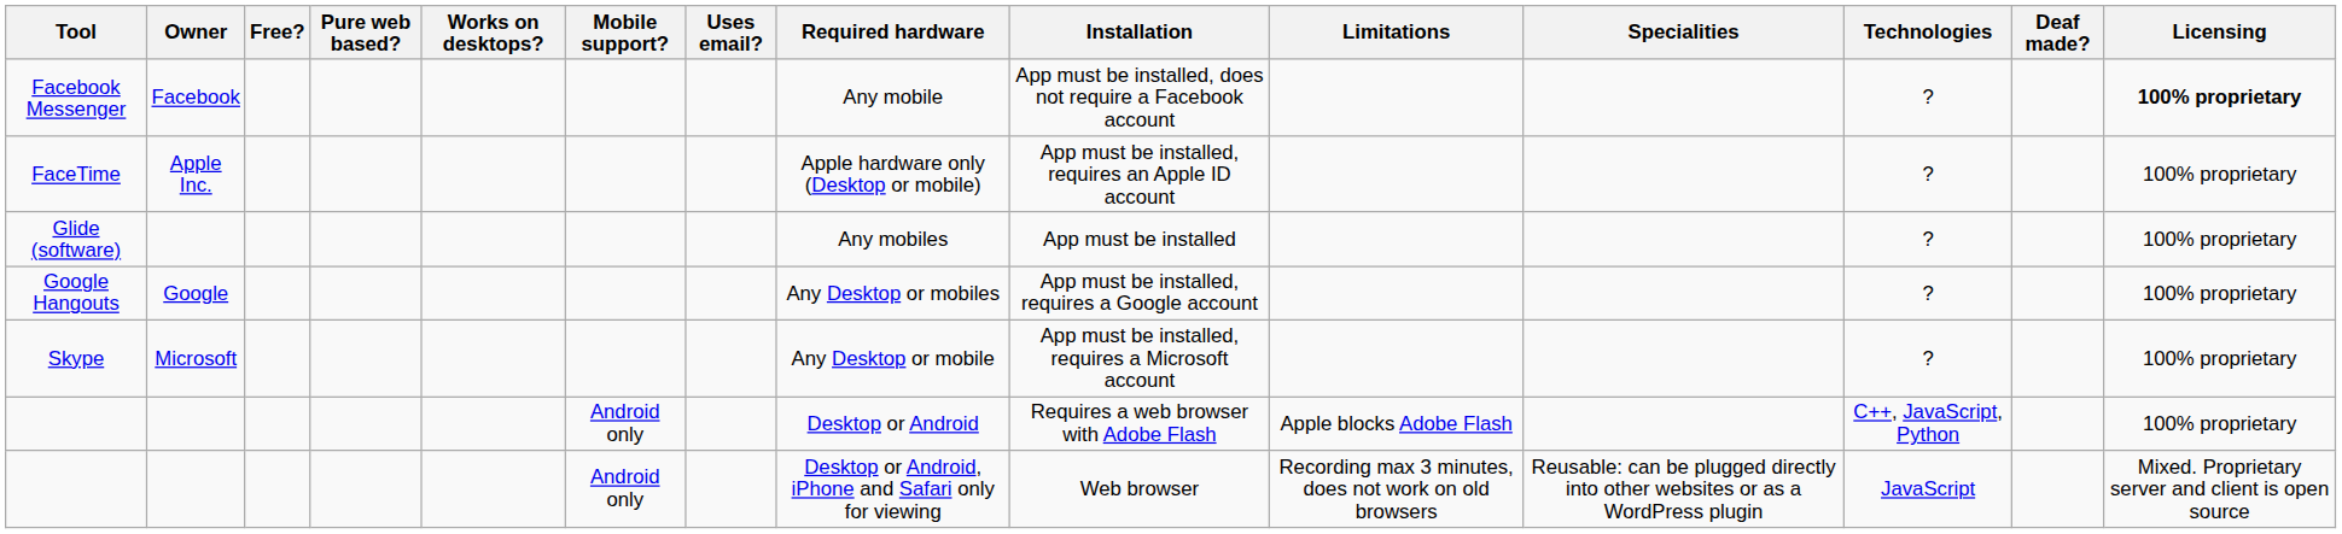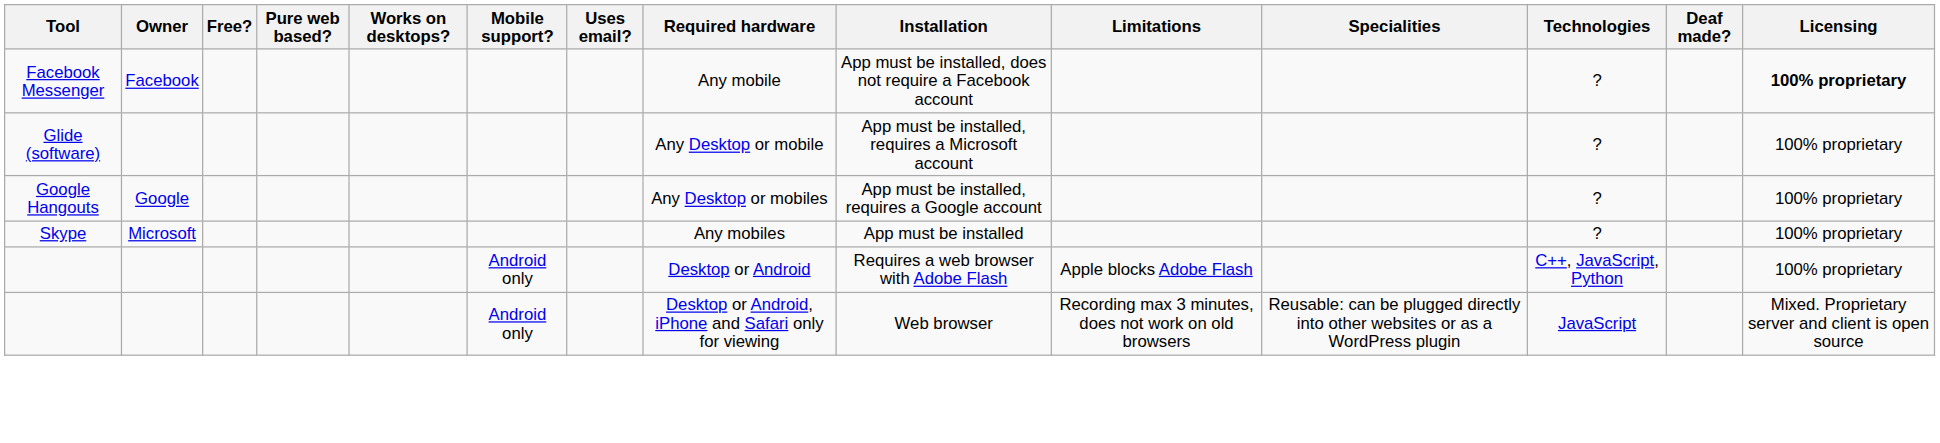 <table class="wikitable sortable" style="text-align: center; font-size: 85%; width: auto; table-layout: fixed;">
 <tr>
 <th>Tool</th>
 <th>Owner</th>
 <th>Free?</th>
 <th>Pure web based?</th>
 <th>Works on desktops?</th>
 <th>Mobile support?</th>
 <th>Uses email?</th>
 <th>Required hardware</th>
 <th>Installation</th>
 <th>Limitations</th>
 <th>Specialities</th>
 <th>Technologies</th>
 <th>Deaf made?</th>
 <th>Licensing</th>
 </tr>
 <tr>
 <td><a href='#'>Facebook Messenger</a></td>
 <td><a href='#'>Facebook</a></td>
 <td></td>
 <td></td>
 <td></td>
 <td></td>
 <td></td>
 <td>Any mobile</td>
 <td>App must be installed, does not require a Facebook account</td>
 <td></td>
 <td></td>
 <td>?</td>
 <td></td>
 <td><strong>100% proprietary</strong></td>
 </tr>
 <tr>
-<td><a href='#'>FaceTime</a></td>
-<td><a href='#'>Apple Inc.</a></td>
-<td></td>
-<td></td>
-<td></td>
-<td></td>
-<td></td>
-<td>Apple hardware only (<a href='#'>Desktop</a> or mobile)</td>
-<td>App must be installed, requires an Apple ID account</td>
-<td></td>
-<td></td>
-<td>?</td>
-<td></td>
-<td>100% proprietary</td>
-</tr>
-<tr>
 <td><a href='#'>Glide (software)</a></td>
 <td></td>
 <td></td>
 <td></td>
 <td></td>
 <td></td>
 <td></td>
-<td>Any mobiles</td>
-<td>App must be installed</td>
+<td>Any <a href='#'>Desktop</a> or mobile</td>
+<td>App must be installed, requires a Microsoft account</td>
 <td></td>
 <td></td>
 <td>?</td>
 <td></td>
 <td>100% proprietary</td>
 </tr>
 <tr>
 <td><a href='#'>Google Hangouts</a></td>
 <td><a href='#'>Google</a></td>
 <td></td>
 <td></td>
 <td></td>
 <td></td>
 <td></td>
 <td>Any <a href='#'>Desktop</a> or mobiles</td>
 <td>App must be installed, requires a Google account</td>
 <td></td>
 <td></td>
 <td>?</td>
 <td></td>
 <td>100% proprietary</td>
 </tr>
 <tr>
 <td><a href='#'>Skype</a></td>
 <td><a href='#'>Microsoft</a></td>
 <td></td>
 <td></td>
 <td></td>
 <td></td>
 <td></td>
-<td>Any <a href='#'>Desktop</a> or mobile</td>
-<td>App must be installed, requires a Microsoft account</td>
+<td>Any mobiles</td>
+<td>App must be installed</td>
 <td></td>
 <td></td>
 <td>?</td>
 <td></td>
 <td>100% proprietary</td>
 </tr>
 <tr>
 <td> </td>
 <td> </td>
 <td></td>
 <td></td>
 <td></td>
 <td><a href='#'>Android</a> only</td>
 <td></td>
 <td><a href='#'>Desktop</a> or <a href='#'>Android</a></td>
 <td>Requires a web browser with <a href='#'>Adobe Flash</a></td>
 <td>Apple blocks <a href='#'>Adobe Flash</a></td>
 <td></td>
 <td><a href='#'>C++</a>, <a href='#'>JavaScript</a>, <a href='#'>Python</a></td>
 <td></td>
 <td>100% proprietary</td>
 </tr>
 <tr>
 <td></td>
 <td></td>
 <td></td>
 <td></td>
 <td></td>
 <td><a href='#'>Android</a> only</td>
 <td></td>
 <td><a href='#'>Desktop</a> or <a href='#'>Android</a>, <a href='#'>iPhone</a> and <a href='#'>Safari</a> only for viewing</td>
 <td>Web browser</td>
 <td>Recording max 3 minutes, does not work on old browsers</td>
 <td>Reusable: can be plugged directly into other websites or as a WordPress plugin  </td>
 <td><a href='#'>JavaScript</a></td>
 <td></td>
 <td>Mixed. Proprietary server and client is open source</td>
 </tr>
 </table>
